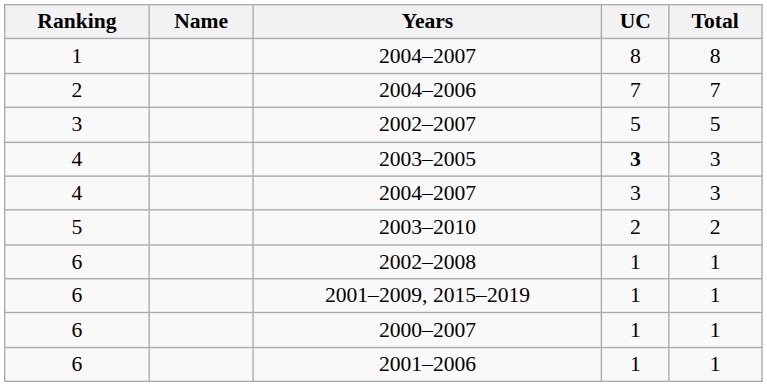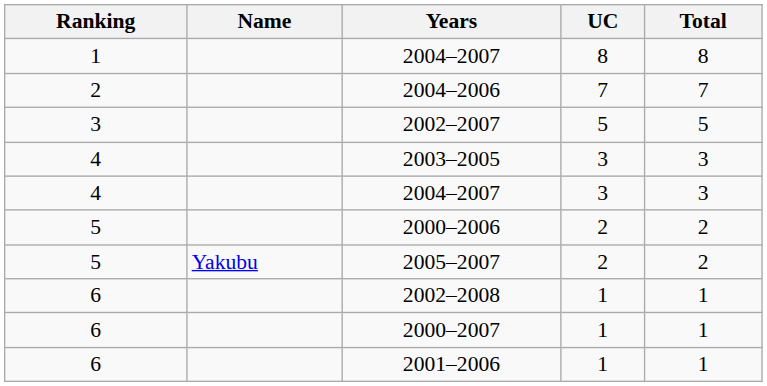 <table class="wikitable sortable" style=text-align:center;width:90%>
 <tr>
 <th>Ranking</th>
 <th>Name</th>
 <th>Years</th>
 <th>UC</th>
 <th>Total</th>
 </tr>
 <tr>
 <td>1</td>
 <td align=left> </td>
 <td>2004–2007</td>
 <td>8</td>
 <td>8</td>
 </tr>
 <tr>
 <td>2</td>
 <td align=left> </td>
 <td>2004–2006</td>
 <td>7</td>
 <td>7</td>
 </tr>
 <tr>
 <td>3</td>
 <td align=left> </td>
 <td>2002–2007</td>
 <td>5</td>
 <td>5</td>
 </tr>
 <tr>
 <td>4</td>
 <td align=left> </td>
 <td>2003–2005</td>
-<td><strong>3</strong></td>
+<td>3</td>
 <td>3</td>
 </tr>
 <tr>
 <td>4</td>
 <td align=left> </td>
 <td>2004–2007</td>
 <td>3</td>
 <td>3</td>
 </tr>
 <tr>
 <td>5</td>
 <td align=left> </td>
-<td>2003–2010</td>
+<td>2000–2006</td>
+<td>2</td>
+<td>2</td>
+</tr>
+<tr>
+<td>5</td>
+<td align=left> <a href='#'>Yakubu</a></td>
+<td>2005–2007</td>
 <td>2</td>
 <td>2</td>
 </tr>
 <tr>
 <td>6</td>
 <td align=left> </td>
 <td>2002–2008</td>
-<td>1</td>
-<td>1</td>
-</tr>
-<tr>
-<td>6</td>
-<td align=left> </td>
-<td>2001–2009, 2015–2019</td>
 <td>1</td>
 <td>1</td>
 </tr>
 <tr>
 <td>6</td>
 <td align=left> </td>
 <td>2000–2007</td>
 <td>1</td>
 <td>1</td>
 </tr>
 <tr>
 <td>6</td>
 <td align=left> </td>
 <td>2001–2006</td>
 <td>1</td>
 <td>1</td>
 </tr>
 </table>
